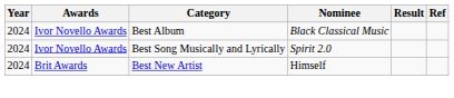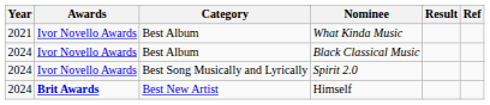 <table class=wikitable>
 <tr>
 <th>Year</th>
 <th>Awards</th>
 <th>Category</th>
 <th>Nominee</th>
 <th>Result</th>
 <th>Ref</th>
+</tr>
+<tr>
+<td>2021</td>
+<td><a href='#'>Ivor Novello Awards</a></td>
+<td>Best Album</td>
+<td><em>What Kinda Music</em></td>
+<td></td>
+<td></td>
 </tr>
 <tr>
 <td>2024</td>
 <td><a href='#'>Ivor Novello Awards</a></td>
 <td>Best Album</td>
 <td><em>Black Classical Music</em></td>
 <td></td>
 <td></td>
 </tr>
 <tr>
 <td>2024</td>
 <td><a href='#'>Ivor Novello Awards</a></td>
 <td>Best Song Musically and Lyrically</td>
 <td><em>Spirit 2.0</em></td>
 <td></td>
 <td></td>
 </tr>
 <tr>
 <td>2024</td>
-<td><a href='#'>Brit Awards</a></td>
+<td><strong><a href='#'>Brit Awards</a></strong></td>
 <td><a href='#'>Best New Artist</a></td>
 <td>Himself</td>
 <td></td>
 <td></td>
 </tr>
 </table>
